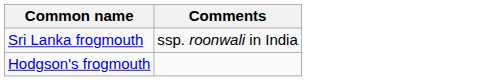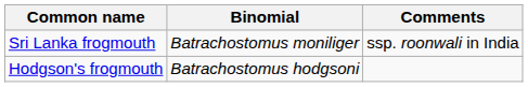 <table class="wikitable">
 <tr>
 <th>Common name</th>
+<th>Binomial</th>
 <th>Comments</th>
 </tr>
 <tr>
 <td><a href='#'>Sri Lanka frogmouth</a></td>
+<td><em>Batrachostomus moniliger</em></td>
 <td>ssp. <em>roonwali</em> in India</td>
 </tr>
 <tr>
 <td><a href='#'>Hodgson's frogmouth</a></td>
+<td><em>Batrachostomus hodgsoni</em></td>
 <td></td>
 </tr>
 </table>
